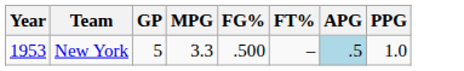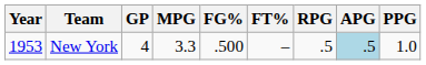 <table class="wikitable sortable" style="font-size:95%; text-align:right;">
 <tr>
 <th>Year</th>
 <th>Team</th>
 <th>GP</th>
 <th>MPG</th>
 <th>FG%</th>
 <th>FT%</th>
+<th>RPG</th>
 <th>APG</th>
 <th>PPG</th>
 </tr>
 <tr>
 <td style="text-align:left;"><a href='#'>1953</a></td>
 <td style="text-align:left;"><a href='#'>New York</a></td>
-<td>5</td>
+<td>4</td>
 <td>3.3</td>
 <td>.500</td>
 <td>–</td>
+<td>.5</td>
 <td style="background: lightblue;">.5</td>
 <td>1.0</td>
 </tr>
 </table>
